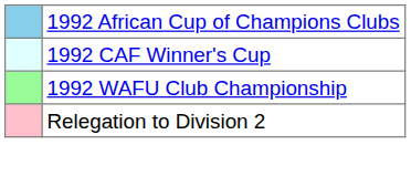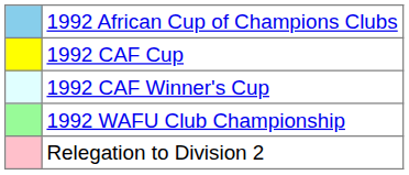 <table bgcolor="#f7f8ff" cellpadding="3" cellspacing="0" border="1" style="font-size: 95%; border: gray solid 1px; border-collapse: collapse;text-align:center;">
 <tr>
 <td style="background: #87ceeb;" width="20"></td>
 <td bgcolor="#ffffff" align="left"><a href='#'>1992 African Cup of Champions Clubs</a></td>
+</tr>
+<tr>
+<td style="background: #ffff00;" width="20"></td>
+<td bgcolor="#ffffff" align="left"><a href='#'>1992 CAF Cup</a></td>
 </tr>
 <tr>
 <td style="background: #e0ffff" width="20"></td>
 <td bgcolor="#ffffff" align="left"><a href='#'>1992 CAF Winner's Cup</a></td>
 </tr>
 <tr>
 <td style="background: #98fb98" width="20"></td>
 <td bgcolor="#ffffff" align="left"><a href='#'>1992 WAFU Club Championship</a></td>
 </tr>
 <tr>
 <td style="background: #ffc0cb" width="20"></td>
 <td bgcolor="#ffffff" align="left">Relegation to Division 2</td>
 </tr>
 </table>
